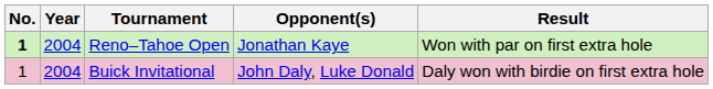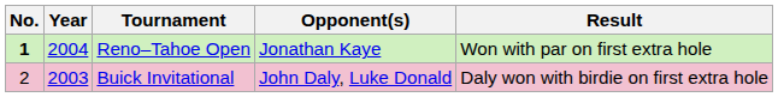 <table class="wikitable" style="font-size:95%;">
 <tr>
 <th>No.</th>
 <th>Year</th>
 <th>Tournament</th>
 <th>Opponent(s)</th>
 <th>Result</th>
 </tr>
 <tr style="background:#d0f0c0;">
 <td align=center><strong>1</strong></td>
 <td><a href='#'>2004</a></td>
 <td><a href='#'>Reno–Tahoe Open</a></td>
 <td> <a href='#'>Jonathan Kaye</a></td>
 <td>Won with par on first extra hole</td>
 </tr>
 <tr style="background:#F2C1D1;">
-<td align=center>1</td>
-<td><a href='#'>2004</a></td>
+<td align=center>2</td>
+<td><a href='#'>2003</a></td>
 <td><a href='#'>Buick Invitational</a></td>
 <td> <a href='#'>John Daly</a>,  <a href='#'>Luke Donald</a></td>
 <td>Daly won with birdie on first extra hole</td>
 </tr>
 </table>
